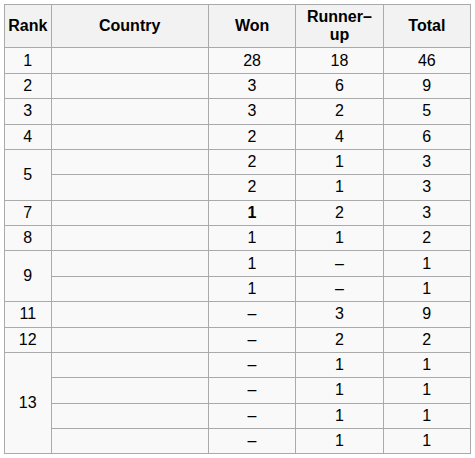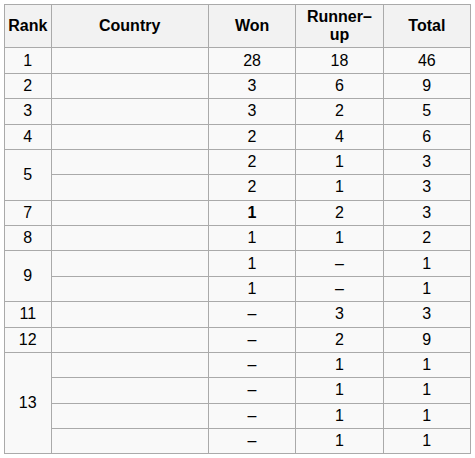 <table class="wikitable" style="text-align:center">
 <tr>
 <th width="20">Rank</th>
 <th width="150">Country</th>
 <th width="80">Won</th>
 <th width="80">Runner–up</th>
 <th width="80">Total</th>
 </tr>
 <tr>
 <td>1</td>
 <td align=left></td>
 <td>28</td>
 <td>18</td>
 <td>46</td>
 </tr>
 <tr>
 <td>2</td>
 <td align=left></td>
 <td>3</td>
 <td>6</td>
 <td>9</td>
 </tr>
 <tr>
 <td>3</td>
 <td align=left></td>
 <td>3</td>
 <td>2</td>
 <td>5</td>
 </tr>
 <tr>
 <td>4</td>
 <td align=left></td>
 <td>2</td>
 <td>4</td>
 <td>6</td>
 </tr>
 <tr>
 <td rowspan=2>5</td>
 <td align=left></td>
 <td>2</td>
 <td>1</td>
 <td>3</td>
 </tr>
 <tr>
 <td align=left><em></em></td>
 <td>2</td>
 <td>1</td>
 <td>3</td>
 </tr>
 <tr>
 <td>7</td>
 <td align=left></td>
 <td><strong>1</strong></td>
 <td>2</td>
 <td>3</td>
 </tr>
 <tr>
 <td>8</td>
 <td align=left></td>
 <td>1</td>
 <td>1</td>
 <td>2</td>
 </tr>
 <tr>
 <td rowspan=2>9</td>
 <td align=left></td>
 <td>1</td>
 <td>–</td>
 <td>1</td>
 </tr>
 <tr>
 <td align=left><em></em></td>
 <td>1</td>
 <td>–</td>
 <td>1</td>
 </tr>
 <tr>
 <td>11</td>
 <td align=left><em></em></td>
 <td>–</td>
 <td>3</td>
-<td>9</td>
+<td>3</td>
 </tr>
 <tr>
 <td>12</td>
 <td align=left></td>
 <td>–</td>
 <td>2</td>
-<td>2</td>
+<td>9</td>
 </tr>
 <tr>
 <td rowspan=4>13</td>
 <td align=left></td>
 <td>–</td>
 <td>1</td>
 <td>1</td>
 </tr>
 <tr>
 <td align=left></td>
 <td>–</td>
 <td>1</td>
 <td>1</td>
 </tr>
 <tr>
 <td align=left></td>
 <td>–</td>
 <td>1</td>
 <td>1</td>
 </tr>
 <tr>
 <td align=left></td>
 <td>–</td>
 <td>1</td>
 <td>1</td>
 </tr>
 </table>
